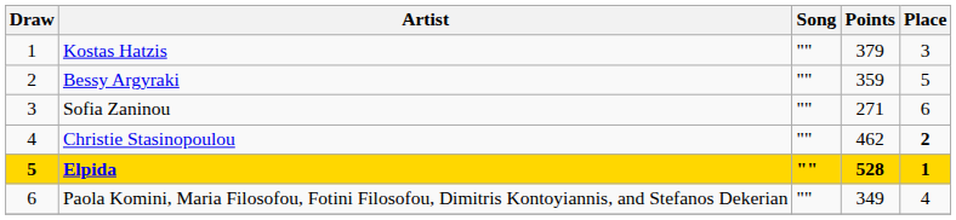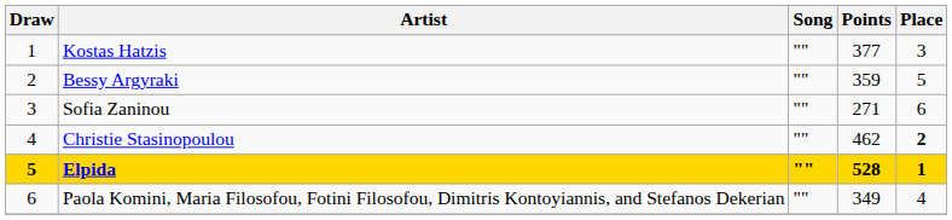 <table class="sortable wikitable" style="margin: 1em auto 1em auto; text-align:center">
 <tr>
 <th>Draw</th>
 <th>Artist</th>
 <th>Song</th>
 <th>Points</th>
 <th>Place</th>
 </tr>
 <tr>
 <td>1</td>
 <td align="left"><a href='#'>Kostas Hatzis</a></td>
 <td align="left">""</td>
-<td>379</td>
+<td>377</td>
 <td>3</td>
 </tr>
 <tr>
 <td>2</td>
 <td align="left"><a href='#'>Bessy Argyraki</a></td>
 <td align="left">""</td>
 <td>359</td>
 <td>5</td>
 </tr>
 <tr>
 <td>3</td>
 <td align="left">Sofia Zaninou</td>
 <td align="left">""</td>
 <td>271</td>
 <td>6</td>
 </tr>
 <tr>
 <td>4</td>
 <td align="left"><a href='#'>Christie Stasinopoulou</a></td>
 <td align="left">""</td>
 <td>462</td>
 <td><strong>2</strong></td>
 </tr>
 <tr bgcolor = "gold">
 <td><strong>5</strong></td>
 <td align="left"><strong><a href='#'>Elpida</a></strong></td>
 <td align="left"><strong>""</strong></td>
 <td><strong>528</strong></td>
 <td><strong>1</strong></td>
 </tr>
 <tr>
 <td>6</td>
 <td align="left">Paola Komini, Maria Filosofou, Fotini Filosofou, Dimitris Kontoyiannis, and Stefanos Dekerian</td>
 <td align="left">""</td>
 <td>349</td>
 <td>4</td>
 </tr>
 <tr>
 </tr>
 </table>
